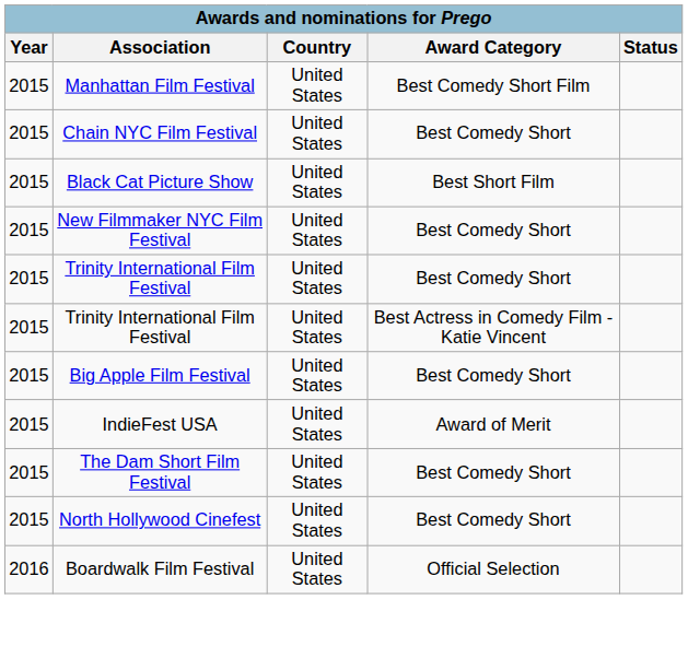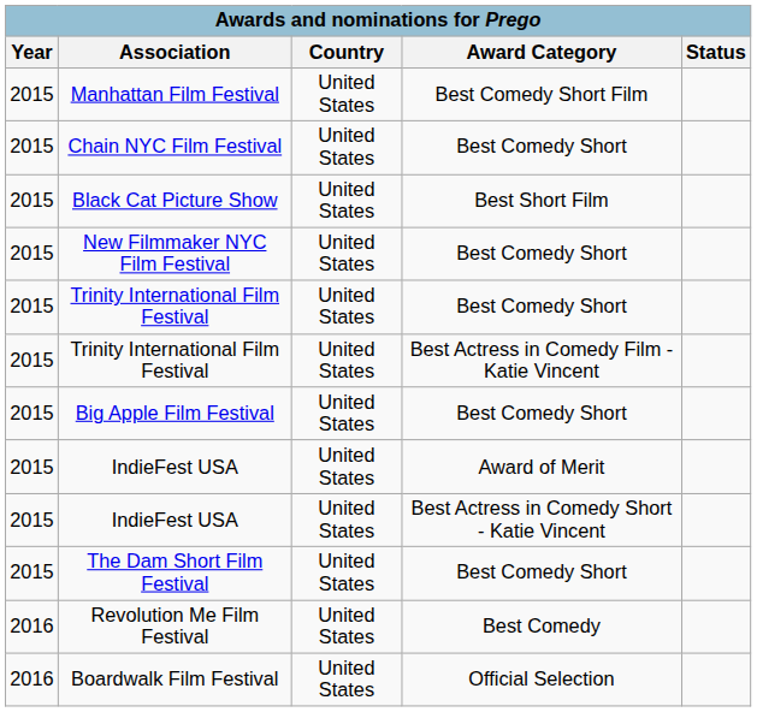 <table class="wikitable" style="text-align: center">
 <tr style="background:#94bfd3;">
 <td colspan="5" style="text-align:center;"><strong>Awards and nominations for <em>Prego<strong><em></td>
 </tr>
 <tr>
 <th>Year</th>
 <th>Association</th>
 <th>Country</th>
 <th>Award Category</th>
 <th>Status</th>
 </tr>
 <tr>
 <td>2015</td>
 <td><a href='#'>Manhattan Film Festival</a></td>
 <td>United States</td>
 <td>Best Comedy Short Film</td>
 <td></td>
 </tr>
 <tr>
 <td>2015</td>
 <td><a href='#'>Chain NYC Film Festival</a></td>
 <td>United States</td>
 <td>Best Comedy Short</td>
 <td></td>
 </tr>
 <tr>
 <td>2015</td>
 <td><a href='#'>Black Cat Picture Show</a></td>
 <td>United States</td>
 <td>Best Short Film</td>
 <td></td>
 </tr>
 <tr>
 <td>2015</td>
 <td><a href='#'>New Filmmaker NYC Film Festival</a></td>
 <td>United States</td>
 <td>Best Comedy Short</td>
 <td></td>
 </tr>
 <tr>
 <td>2015</td>
 <td><a href='#'>Trinity International Film Festival</a></td>
 <td>United States</td>
 <td>Best Comedy Short</td>
 <td></td>
 </tr>
 <tr>
 <td>2015</td>
 <td>Trinity International Film Festival</td>
 <td>United States</td>
 <td>Best Actress in Comedy Film - Katie Vincent</td>
 <td></td>
 </tr>
 <tr>
 <td>2015</td>
 <td><a href='#'>Big Apple Film Festival</a></td>
 <td>United States</td>
 <td>Best Comedy Short</td>
 <td></td>
 </tr>
 <tr>
 <td>2015</td>
 <td>IndieFest USA</td>
 <td>United States</td>
 <td>Award of Merit</td>
 <td></td>
 </tr>
 <tr>
 <td>2015</td>
+<td>IndieFest USA</td>
+<td>United States</td>
+<td>Best Actress in Comedy Short - Katie Vincent</td>
+<td></td>
+</tr>
+<tr>
+<td>2015</td>
 <td><a href='#'>The Dam Short Film Festival</a></td>
 <td>United States</td>
 <td>Best Comedy Short</td>
 <td></td>
 </tr>
 <tr>
-<td>2015</td>
-<td><a href='#'>North Hollywood Cinefest</a></td>
+<td>2016</td>
+<td>Revolution Me Film Festival</td>
 <td>United States</td>
-<td>Best Comedy Short</td>
+<td>Best Comedy</td>
 <td></td>
 </tr>
 <tr>
 <td>2016</td>
 <td>Boardwalk Film Festival</td>
 <td>United States</td>
 <td>Official Selection</td>
 <td></td>
 </tr>
 </table>
